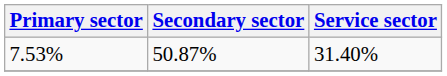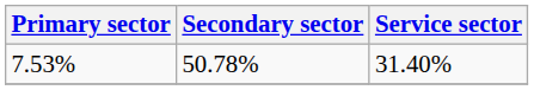 <table class="wikitable" border="1">
 <tr>
 <th><a href='#'>Primary sector</a></th>
 <th><a href='#'>Secondary sector</a></th>
 <th><a href='#'>Service sector</a></th>
 </tr>
 <tr>
 <td>7.53%</td>
-<td>50.87%</td>
+<td>50.78%</td>
 <td>31.40%</td>
 </tr>
 <tr>
 </tr>
 </table>
